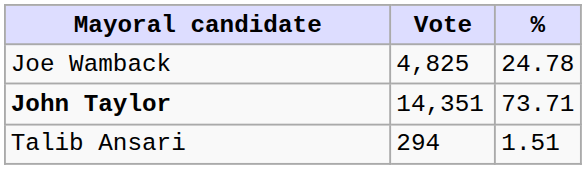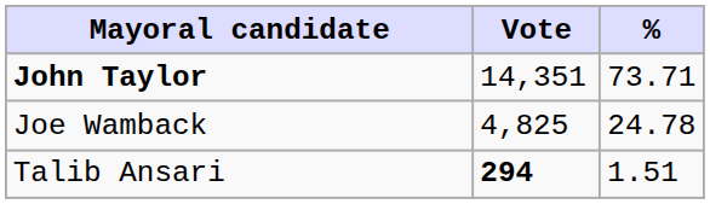 <table class="wikitable">
 <tr>
 <th style="background:#ddf; width:200px;">Mayoral candidate</th>
 <th style="background:#ddf; width:50px;">Vote</th>
 <th style="background:#ddf; width:30px;">%</th>
 </tr>
 <tr>
+<td><strong>John Taylor</strong></td>
+<td>14,351</td>
+<td>73.71</td>
+</tr>
+<tr>
 <td>Joe Wamback</td>
 <td>4,825</td>
 <td>24.78</td>
 </tr>
 <tr>
-<td><strong>John Taylor</strong></td>
-<td>14,351</td>
-<td>73.71</td>
-</tr>
-<tr>
 <td>Talib Ansari</td>
-<td>294</td>
+<td><strong>294</strong></td>
 <td>1.51</td>
 </tr>
 </table>
